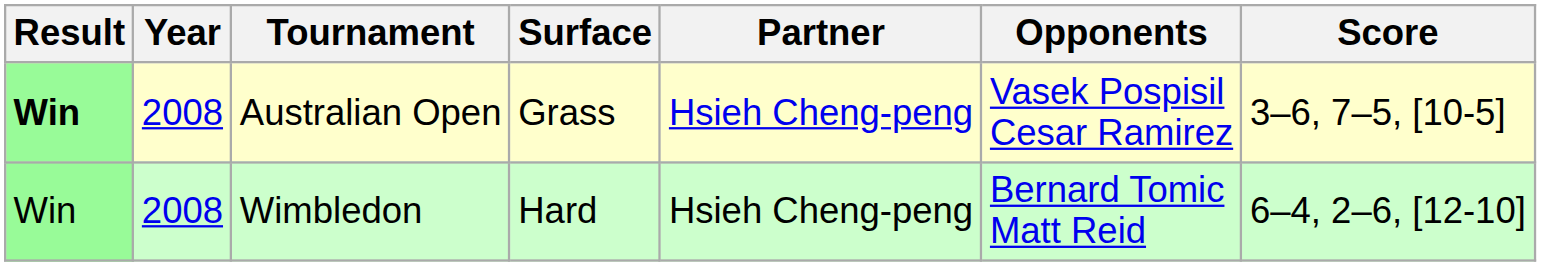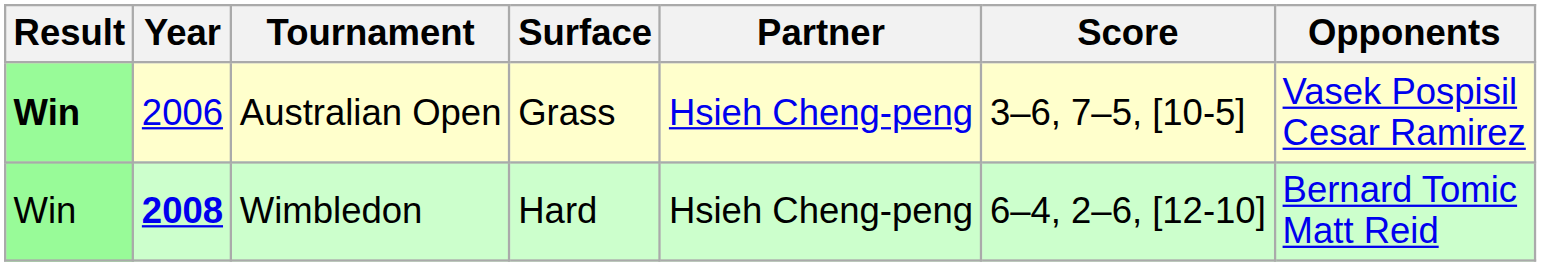 <table class="sortable wikitable">
 <tr>
 <th>Result</th>
 <th>Year</th>
 <th>Tournament</th>
 <th>Surface</th>
 <th>Partner</th>
+<th>Score</th>
 <th>Opponents</th>
-<th>Score</th>
 </tr>
 <tr style="background:#ffc;">
 <td style="background:#98fb98;"><strong>Win</strong></td>
-<td><a href='#'>2008</a></td>
+<td><a href='#'>2006</a></td>
 <td>Australian Open</td>
 <td>Grass</td>
 <td> <a href='#'>Hsieh Cheng-peng</a></td>
+<td>3–6, 7–5, [10-5]</td>
 <td> <a href='#'>Vasek Pospisil</a> <br>  <a href='#'>Cesar Ramirez</a></td>
-<td>3–6, 7–5, [10-5]</td>
 </tr>
 <tr style="background:#CCFFCC;">
 <td style="background:#98fb98;">Win</td>
-<td><a href='#'>2008</a></td>
+<td><strong><a href='#'>2008</a></strong></td>
 <td>Wimbledon</td>
 <td>Hard</td>
 <td> Hsieh Cheng-peng</td>
+<td>6–4, 2–6, [12-10]</td>
 <td> <a href='#'>Bernard Tomic</a> <br>  <a href='#'>Matt Reid</a></td>
-<td>6–4, 2–6, [12-10]</td>
 </tr>
 </table>
